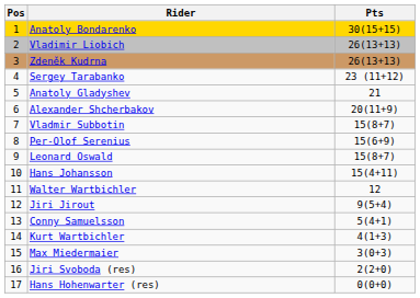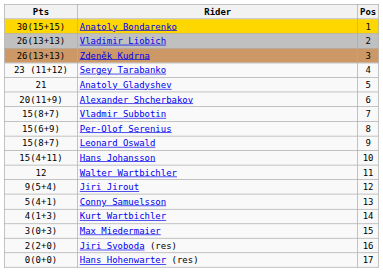 <table class="wikitable" style="font-size: 100%">
 <tr>
+<th width=100>Pts</th>
+<th width=400>Rider</th>
 <th width=20>Pos</th>
-<th width=400>Rider</th>
-<th width=100>Pts</th>
 </tr>
 <tr align=center style="background-color: gold;">
+<td>30(15+15)</td>
+<td align="left"> <a href='#'>Anatoly Bondarenko</a></td>
 <td>1</td>
-<td align="left"> <a href='#'>Anatoly Bondarenko</a></td>
-<td>30(15+15)</td>
 </tr>
 <tr align=center style="background-color: silver;">
+<td>26(13+13)</td>
+<td align="left"> <a href='#'>Vladimir Liobich</a></td>
 <td>2</td>
-<td align="left"> <a href='#'>Vladimir Liobich</a></td>
-<td>26(13+13)</td>
 </tr>
 <tr align=center style="background-color: #cc9966;">
+<td>26(13+13)</td>
+<td align="left"> <a href='#'>Zdeněk Kudrna</a></td>
 <td>3</td>
-<td align="left"> <a href='#'>Zdeněk Kudrna</a></td>
-<td>26(13+13)</td>
 </tr>
 <tr align=center>
+<td>23 (11+12)</td>
+<td align="left"> <a href='#'>Sergey Tarabanko</a></td>
 <td>4</td>
-<td align="left"> <a href='#'>Sergey Tarabanko</a></td>
-<td>23 (11+12)</td>
 </tr>
 <tr align=center>
+<td>21</td>
+<td align="left"> <a href='#'>Anatoly Gladyshev</a></td>
 <td>5</td>
-<td align="left"> <a href='#'>Anatoly Gladyshev</a></td>
-<td>21</td>
 </tr>
 <tr align=center>
+<td>20(11+9)</td>
+<td align="left"> <a href='#'>Alexander Shcherbakov</a></td>
 <td>6</td>
-<td align="left"> <a href='#'>Alexander Shcherbakov</a></td>
-<td>20(11+9)</td>
 </tr>
 <tr align=center>
+<td>15(8+7)</td>
+<td align="left"> <a href='#'>Vladmir Subbotin</a></td>
 <td>7</td>
-<td align="left"> <a href='#'>Vladmir Subbotin</a></td>
-<td>15(8+7)</td>
 </tr>
 <tr align=center>
+<td>15(6+9)</td>
+<td align="left"> <a href='#'>Per-Olof Serenius</a></td>
 <td>8</td>
-<td align="left"> <a href='#'>Per-Olof Serenius</a></td>
-<td>15(6+9)</td>
 </tr>
 <tr align=center>
+<td>15(8+7)</td>
+<td align="left"> <a href='#'>Leonard Oswald</a></td>
 <td>9</td>
-<td align="left"> <a href='#'>Leonard Oswald</a></td>
-<td>15(8+7)</td>
 </tr>
 <tr align=center>
+<td>15(4+11)</td>
+<td align="left"> <a href='#'>Hans Johansson</a></td>
 <td>10</td>
-<td align="left"> <a href='#'>Hans Johansson</a></td>
-<td>15(4+11)</td>
 </tr>
 <tr align=center>
+<td>12</td>
+<td align="left"> <a href='#'>Walter Wartbichler</a></td>
 <td>11</td>
-<td align="left"> <a href='#'>Walter Wartbichler</a></td>
+</tr>
+<tr align=center>
+<td>9(5+4)</td>
+<td align="left"> <a href='#'>Jiri Jirout</a></td>
 <td>12</td>
 </tr>
 <tr align=center>
-<td>12</td>
-<td align="left"> <a href='#'>Jiri Jirout</a></td>
-<td>9(5+4)</td>
+<td>5(4+1)</td>
+<td align="left"> <a href='#'>Conny Samuelsson</a></td>
+<td>13</td>
 </tr>
 <tr align=center>
-<td>13</td>
-<td align="left"> <a href='#'>Conny Samuelsson</a></td>
-<td>5(4+1)</td>
+<td>4(1+3)</td>
+<td align="left"> <a href='#'>Kurt Wartbichler</a></td>
+<td>14</td>
 </tr>
 <tr align=center>
-<td>14</td>
-<td align="left"> <a href='#'>Kurt Wartbichler</a></td>
-<td>4(1+3)</td>
+<td>3(0+3)</td>
+<td align="left"> <a href='#'>Max Miedermaier</a></td>
+<td>15</td>
 </tr>
 <tr align=center>
-<td>15</td>
-<td align="left"> <a href='#'>Max Miedermaier</a></td>
-<td>3(0+3)</td>
+<td>2(2+0)</td>
+<td align="left"> <a href='#'>Jiri Svoboda</a> (res)</td>
+<td>16</td>
 </tr>
 <tr align=center>
-<td>16</td>
-<td align="left"> <a href='#'>Jiri Svoboda</a> (res)</td>
-<td>2(2+0)</td>
-</tr>
-<tr align=center>
+<td>0(0+0)</td>
+<td align="left"> <a href='#'>Hans Hohenwarter</a> (res)</td>
 <td>17</td>
-<td align="left"> <a href='#'>Hans Hohenwarter</a> (res)</td>
-<td>0(0+0)</td>
 </tr>
 </table>
